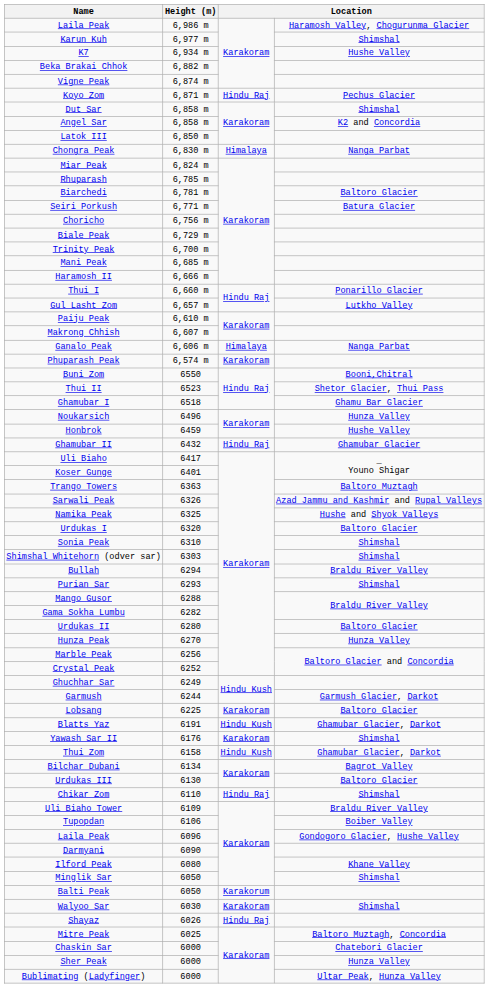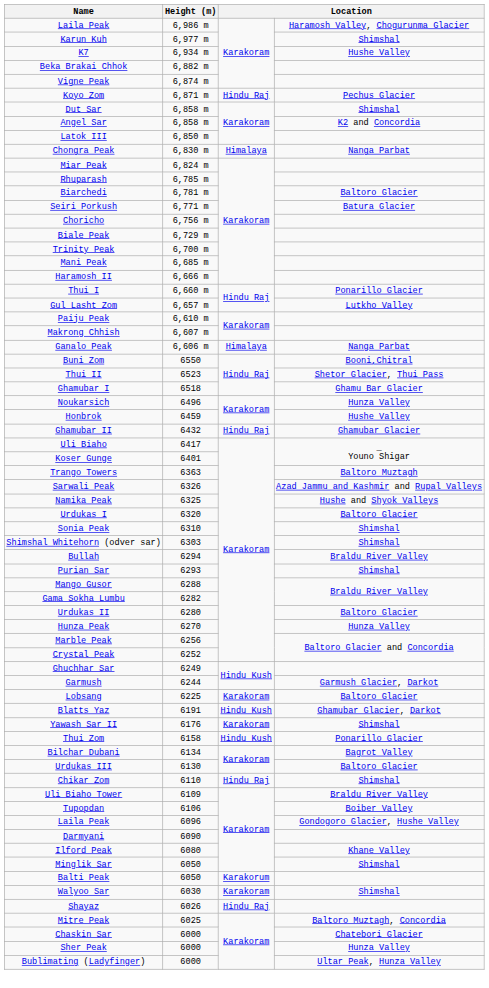 <table class=wikitable style=text-align:center>
 <tr>
 <th>Name</th>
 <th>Height (m)</th>
 <th colspan=2>Location</th>
 </tr>
 <tr>
 <td><a href='#'>Laila Peak</a></td>
 <td>6,986 m</td>
 <td rowspan="5"><a href='#'>Karakoram</a></td>
 <td><a href='#'>Haramosh Valley</a>, <a href='#'>Chogurunma Glacier</a></td>
 </tr>
 <tr>
 <td><a href='#'>Karun Kuh</a></td>
 <td>6,977 m</td>
 <td><a href='#'>Shimshal</a></td>
 </tr>
 <tr>
 <td><a href='#'>K7</a></td>
 <td>6,934 m</td>
 <td><a href='#'>Hushe Valley</a></td>
 </tr>
 <tr>
 <td><a href='#'>Beka Brakai Chhok</a></td>
 <td>6,882 m</td>
 <td></td>
 </tr>
 <tr>
 <td><a href='#'>Vigne Peak</a></td>
 <td>6,874 m</td>
 <td></td>
 </tr>
 <tr>
 <td><a href='#'>Koyo Zom</a></td>
 <td>6,871 m</td>
 <td><a href='#'>Hindu Raj</a></td>
 <td><a href='#'>Pechus Glacier</a></td>
 </tr>
 <tr>
 <td><a href='#'>Dut Sar</a></td>
 <td>6,858 m</td>
 <td rowspan="3"><a href='#'>Karakoram</a></td>
 <td><a href='#'>Shimshal</a></td>
 </tr>
 <tr>
 <td><a href='#'>Angel Sar</a></td>
 <td>6,858 m</td>
 <td><a href='#'>K2</a> and <a href='#'>Concordia</a></td>
 </tr>
 <tr>
 <td><a href='#'>Latok III</a></td>
 <td>6,850 m</td>
 <td></td>
 </tr>
 <tr>
 <td><a href='#'>Chongra Peak</a></td>
 <td>6,830 m</td>
 <td><a href='#'>Himalaya</a></td>
 <td><a href='#'>Nanga Parbat</a></td>
 </tr>
 <tr>
 <td><a href='#'>Miar Peak</a></td>
 <td>6,824 m</td>
 <td rowspan="9"><a href='#'>Karakoram</a></td>
 <td></td>
 </tr>
 <tr>
 <td><a href='#'>Rhuparash</a></td>
 <td>6,785 m</td>
 <td></td>
 </tr>
 <tr>
 <td><a href='#'>Biarchedi</a></td>
 <td>6,781 m</td>
 <td><a href='#'>Baltoro Glacier</a></td>
 </tr>
 <tr>
 <td><a href='#'>Seiri Porkush</a></td>
 <td>6,771 m</td>
 <td><a href='#'>Batura Glacier</a></td>
 </tr>
 <tr>
 <td><a href='#'>Choricho</a></td>
 <td>6,756 m</td>
 <td></td>
 </tr>
 <tr>
 <td><a href='#'>Biale Peak</a></td>
 <td>6,729 m</td>
 <td></td>
 </tr>
 <tr>
 <td><a href='#'>Trinity Peak</a></td>
 <td>6,700 m</td>
 <td></td>
 </tr>
 <tr>
 <td><a href='#'>Mani Peak</a></td>
 <td>6,685 m</td>
 <td></td>
 </tr>
 <tr>
 <td><a href='#'>Haramosh II</a></td>
 <td>6,666 m</td>
 <td></td>
 </tr>
 <tr>
 <td><a href='#'>Thui I</a></td>
 <td>6,660 m</td>
 <td rowspan="2"><a href='#'>Hindu Raj</a></td>
 <td><a href='#'>Ponarillo Glacier</a></td>
 </tr>
 <tr>
 <td><a href='#'>Gul Lasht Zom</a></td>
 <td>6,657 m</td>
 <td><a href='#'>Lutkho Valley</a></td>
 </tr>
 <tr>
 <td><a href='#'>Paiju Peak</a></td>
 <td>6,610 m</td>
 <td rowspan="2"><a href='#'>Karakoram</a></td>
 <td></td>
 </tr>
 <tr>
 <td><a href='#'>Makrong Chhish</a></td>
 <td>6,607 m</td>
 <td></td>
 </tr>
 <tr>
 <td><a href='#'>Ganalo Peak</a></td>
 <td>6,606 m</td>
 <td><a href='#'>Himalaya</a></td>
 <td><a href='#'>Nanga Parbat</a></td>
-</tr>
-<tr>
-<td><a href='#'>Phuparash Peak</a></td>
-<td>6,574 m</td>
-<td><a href='#'>Karakoram</a></td>
-<td></td>
 </tr>
 <tr>
 <td><a href='#'>Buni Zom</a></td>
 <td>6550</td>
 <td rowspan=3><a href='#'>Hindu Raj</a></td>
 <td><a href='#'>Booni,Chitral</a></td>
 </tr>
 <tr>
 <td><a href='#'>Thui II</a></td>
 <td>6523</td>
 <td><a href='#'>Shetor Glacier</a>, <a href='#'>Thui Pass</a></td>
 </tr>
 <tr>
 <td><a href='#'>Ghamubar I</a></td>
 <td>6518</td>
 <td><a href='#'>Ghamu Bar Glacier</a></td>
 </tr>
 <tr>
 <td><a href='#'>Noukarsich</a></td>
 <td>6496</td>
 <td rowspan=2><a href='#'>Karakoram</a></td>
 <td><a href='#'>Hunza Valley</a></td>
 </tr>
 <tr>
 <td><a href='#'>Honbrok</a></td>
 <td>6459</td>
 <td><a href='#'>Hushe Valley</a></td>
 </tr>
 <tr>
 <td><a href='#'>Ghamubar II</a></td>
 <td>6432</td>
 <td><a href='#'>Hindu Raj</a></td>
 <td><a href='#'>Ghamubar Glacier</a></td>
 </tr>
 <tr>
 <td><a href='#'>Uli Biaho</a></td>
 <td>6417</td>
 <td rowspan="16"><a href='#'>Karakoram</a></td>
 <td rowspan=2>_<br>Youno Shigar</td>
 </tr>
 <tr>
 <td><a href='#'>Koser Gunge</a></td>
 <td>6401</td>
 </tr>
 <tr Youno Shigar>
 <td><a href='#'>Trango Towers</a></td>
 <td>6363</td>
 <td><a href='#'>Baltoro Muztagh</a></td>
 </tr>
 <tr>
 <td><a href='#'>Sarwali Peak</a></td>
 <td>6326</td>
 <td><a href='#'>Azad Jammu and Kashmir</a> and <a href='#'>Rupal Valleys</a></td>
 </tr>
 <tr>
 <td><a href='#'>Namika Peak</a></td>
 <td>6325</td>
 <td><a href='#'>Hushe</a> and <a href='#'>Shyok Valleys</a></td>
 </tr>
 <tr>
 <td><a href='#'>Urdukas I</a></td>
 <td>6320</td>
 <td><a href='#'>Baltoro Glacier</a></td>
 </tr>
 <tr>
 <td><a href='#'>Sonia Peak</a></td>
 <td>6310</td>
 <td><a href='#'>Shimshal</a></td>
 </tr>
 <tr>
 <td><a href='#'>Shimshal Whitehorn</a> (odver sar)</td>
 <td>6303</td>
 <td><a href='#'>Shimshal</a></td>
 </tr>
 <tr>
 <td><a href='#'>Bullah</a></td>
 <td>6294</td>
 <td><a href='#'>Braldu River Valley</a></td>
 </tr>
 <tr>
 <td><a href='#'>Purian Sar</a></td>
 <td>6293</td>
 <td><a href='#'>Shimshal</a></td>
 </tr>
 <tr>
 <td><a href='#'>Mango Gusor</a></td>
 <td>6288</td>
 <td rowspan=2><a href='#'>Braldu River Valley</a></td>
 </tr>
 <tr>
 <td><a href='#'>Gama Sokha Lumbu</a></td>
 <td>6282</td>
 </tr>
 <tr>
 <td><a href='#'>Urdukas II</a></td>
 <td>6280</td>
 <td><a href='#'>Baltoro Glacier</a></td>
 </tr>
 <tr>
 <td><a href='#'>Hunza Peak</a></td>
 <td>6270</td>
 <td><a href='#'>Hunza Valley</a></td>
 </tr>
 <tr>
 <td><a href='#'>Marble Peak</a></td>
 <td>6256</td>
 <td rowspan=2><a href='#'>Baltoro Glacier</a> and <a href='#'>Concordia</a></td>
 </tr>
 <tr>
 <td><a href='#'>Crystal Peak</a></td>
 <td>6252</td>
 </tr>
 <tr>
 <td><a href='#'>Ghuchhar Sar</a></td>
 <td>6249</td>
 <td rowspan=2><a href='#'>Hindu Kush</a></td>
 <td></td>
 </tr>
 <tr>
 <td><a href='#'>Garmush</a></td>
 <td>6244</td>
 <td><a href='#'>Garmush Glacier</a>, <a href='#'>Darkot</a></td>
 </tr>
 <tr>
 <td><a href='#'>Lobsang</a></td>
 <td>6225</td>
 <td><a href='#'>Karakoram</a></td>
 <td><a href='#'>Baltoro Glacier</a></td>
 </tr>
 <tr>
 <td><a href='#'>Blatts Yaz</a></td>
 <td>6191</td>
 <td><a href='#'>Hindu Kush</a></td>
 <td><a href='#'>Ghamubar Glacier</a>, <a href='#'>Darkot</a></td>
 </tr>
 <tr>
 <td><a href='#'>Yawash Sar II</a></td>
 <td>6176</td>
 <td><a href='#'>Karakoram</a></td>
 <td><a href='#'>Shimshal</a></td>
 </tr>
 <tr>
 <td><a href='#'>Thui Zom</a></td>
 <td>6158</td>
 <td><a href='#'>Hindu Kush</a></td>
-<td><a href='#'>Ghamubar Glacier</a>, <a href='#'>Darkot</a></td>
+<td><a href='#'>Ponarillo Glacier</a></td>
 </tr>
 <tr>
 <td><a href='#'>Bilchar Dubani</a></td>
 <td>6134</td>
 <td rowspan=2><a href='#'>Karakoram</a></td>
 <td><a href='#'>Bagrot Valley</a></td>
 </tr>
 <tr>
 <td><a href='#'>Urdukas III</a></td>
 <td>6130</td>
 <td><a href='#'>Baltoro Glacier</a></td>
 </tr>
 <tr>
 <td><a href='#'>Chikar Zom</a></td>
 <td>6110</td>
 <td><a href='#'>Hindu Raj</a></td>
 <td><a href='#'>Shimshal</a></td>
 </tr>
 <tr>
 <td><a href='#'>Uli Biaho Tower</a></td>
 <td>6109</td>
 <td rowspan=6><a href='#'>Karakoram</a></td>
 <td><a href='#'>Braldu River Valley</a></td>
 </tr>
 <tr>
 <td><a href='#'>Tupopdan</a></td>
 <td>6106</td>
 <td><a href='#'>Boiber Valley</a></td>
 </tr>
 <tr>
 <td><a href='#'>Laila Peak</a></td>
 <td>6096</td>
 <td><a href='#'>Gondogoro Glacier</a>, <a href='#'>Hushe Valley</a></td>
 </tr>
 <tr>
 <td><a href='#'>Darmyani</a></td>
 <td>6090</td>
 <td></td>
 </tr>
 <tr>
 <td><a href='#'>Ilford Peak</a></td>
 <td>6080</td>
 <td><a href='#'>Khane Valley</a></td>
 </tr>
 <tr>
 <td><a href='#'>Minglik Sar</a></td>
 <td>6050</td>
 <td><a href='#'>Shimshal</a></td>
 </tr>
 <tr>
 <td><a href='#'>Balti Peak</a></td>
 <td>6050</td>
 <td><a href='#'>Karakorum</a></td>
 <td></td>
 </tr>
 <tr>
 <td><a href='#'>Walyoo Sar</a></td>
 <td>6030</td>
 <td><a href='#'>Karakoram</a></td>
 <td><a href='#'>Shimshal</a></td>
 </tr>
 <tr>
 <td><a href='#'>Shayaz</a></td>
 <td>6026</td>
 <td><a href='#'>Hindu Raj</a></td>
 <td></td>
 </tr>
 <tr>
 <td><a href='#'>Mitre Peak</a></td>
 <td>6025</td>
 <td rowspan="4"><a href='#'>Karakoram</a></td>
 <td><a href='#'>Baltoro Muztagh</a>, <a href='#'>Concordia</a></td>
 </tr>
 <tr>
 <td><a href='#'>Chaskin Sar</a></td>
 <td>6000</td>
 <td><a href='#'>Chatebori Glacier</a></td>
 </tr>
 <tr>
 <td><a href='#'>Sher Peak</a></td>
 <td>6000</td>
 <td><a href='#'>Hunza Valley</a></td>
 </tr>
 <tr>
 <td><a href='#'>Bublimating</a> (<a href='#'>Ladyfinger</a>)</td>
 <td>6000</td>
 <td><a href='#'>Ultar Peak</a>, <a href='#'>Hunza Valley</a></td>
 </tr>
 </table>
